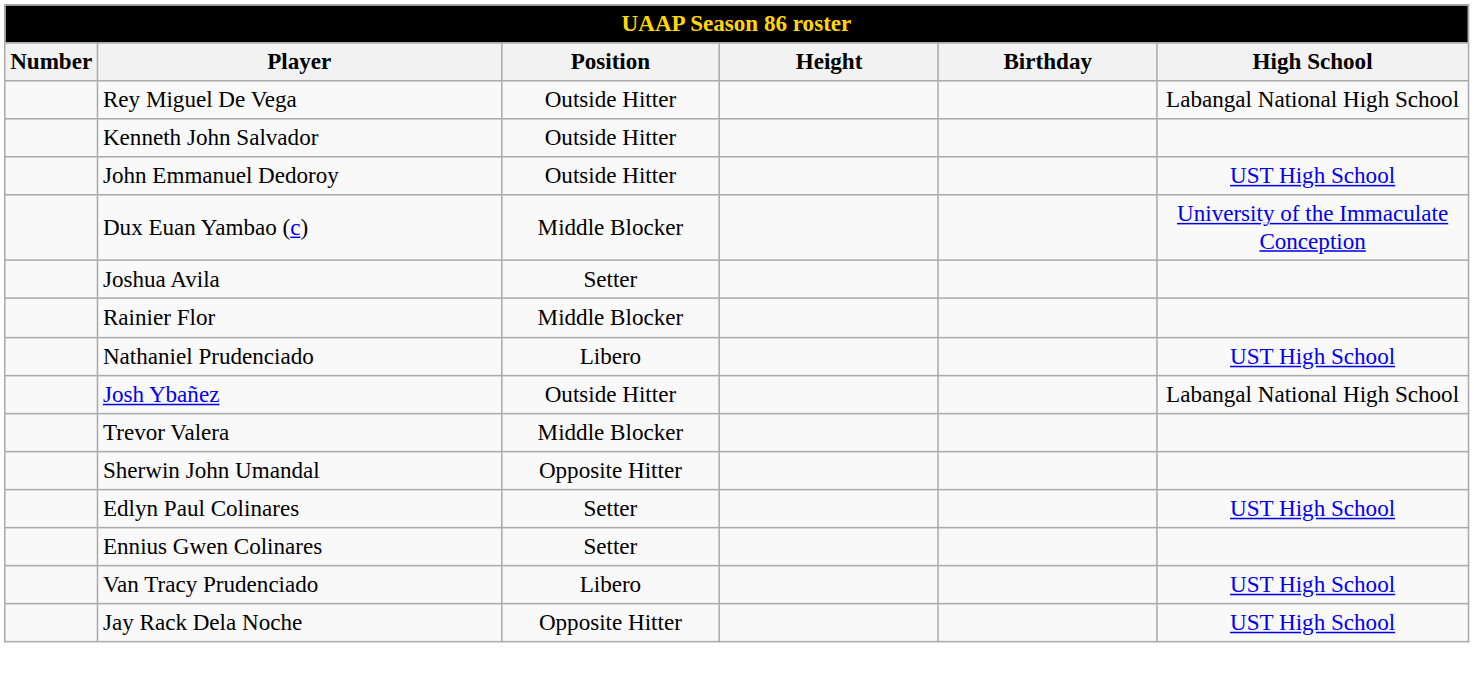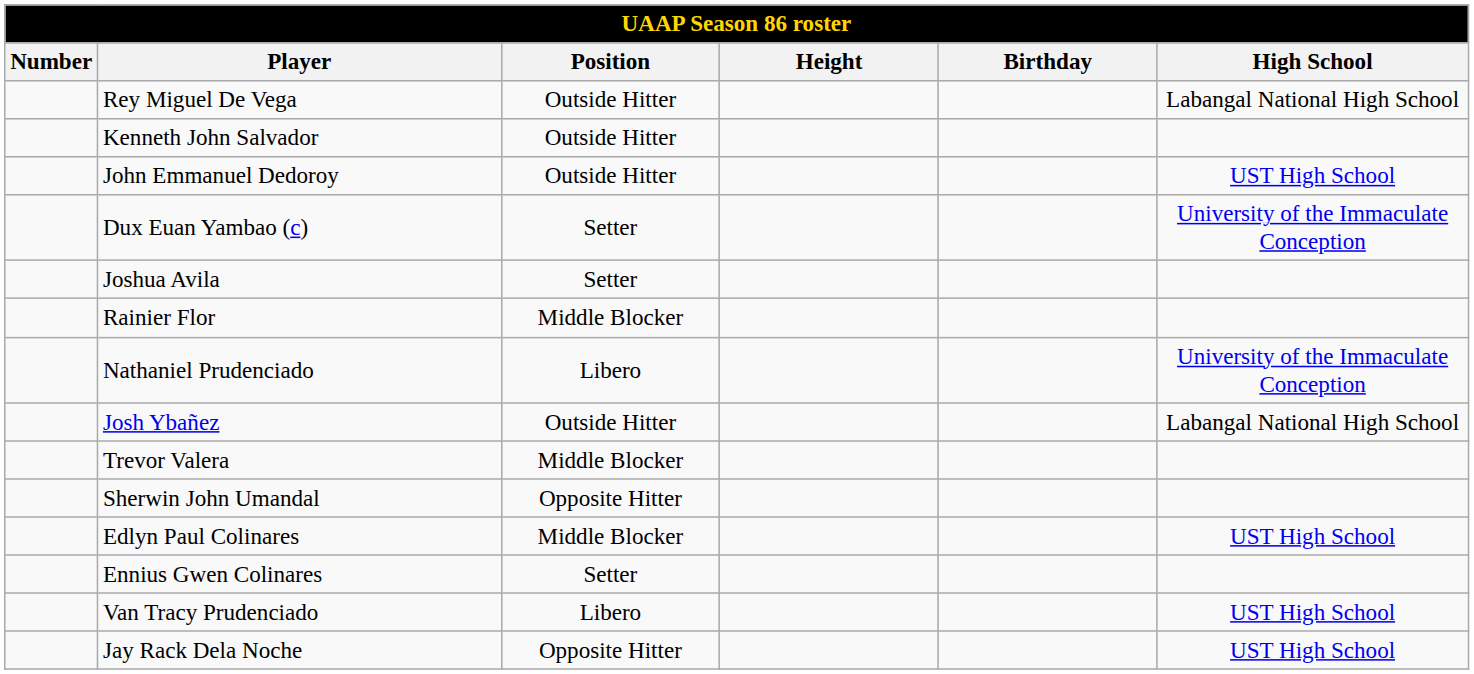 <table class="wikitable sortable" style="font-size:95%; text-align:left;">
 <tr>
 <th colspan="7" style= "background: black; color:gold; text-align: center"><strong>UAAP Season 86 roster</strong></th>
 </tr>
 <tr style="background:#FFFFFF; color: black">
 <th style= "align=center; width:1em;">Number</th>
 <th style= "align=center;width:17em;">Player</th>
 <th style= "align=center; width:9em;">Position</th>
 <th style= "align=center; width:9em;">Height</th>
 <th style= "align=center; width:9em;">Birthday</th>
 <th style= "align=center; width:13em;">High School</th>
 </tr>
 <tr align=center>
 <td></td>
 <td align=left>Rey Miguel De Vega</td>
 <td>Outside Hitter</td>
 <td></td>
 <td></td>
 <td>Labangal National High School</td>
 </tr>
 <tr align=center>
 <td></td>
 <td align=left>Kenneth John Salvador</td>
 <td>Outside Hitter</td>
 <td></td>
 <td></td>
 <td></td>
 </tr>
 <tr align=center>
 <td></td>
 <td align=left>John Emmanuel Dedoroy</td>
 <td>Outside Hitter</td>
 <td></td>
 <td align=right></td>
 <td><a href='#'>UST High School</a></td>
 </tr>
 <tr align=center>
 <td></td>
 <td align=left>Dux Euan Yambao (<a href='#'>c</a>)</td>
-<td>Middle Blocker</td>
+<td>Setter</td>
 <td></td>
 <td align=right></td>
 <td><a href='#'>University of the Immaculate Conception</a></td>
 </tr>
 <tr align=center>
 <td></td>
 <td align=left>Joshua Avila</td>
 <td>Setter</td>
 <td></td>
 <td></td>
 <td></td>
 </tr>
 <tr align=center>
 <td></td>
 <td align=left>Rainier Flor</td>
 <td>Middle Blocker</td>
 <td></td>
 <td></td>
 <td></td>
 </tr>
 <tr align=center>
 <td></td>
 <td align=left>Nathaniel Prudenciado</td>
 <td>Libero</td>
 <td></td>
 <td></td>
-<td><a href='#'>UST High School</a></td>
+<td><a href='#'>University of the Immaculate Conception</a></td>
 </tr>
 <tr align=center>
 <td></td>
 <td align=left><a href='#'>Josh Ybañez</a></td>
 <td>Outside Hitter</td>
 <td></td>
 <td align=right></td>
 <td>Labangal National High School</td>
 </tr>
 <tr align=center>
 <td></td>
 <td align=left>Trevor Valera</td>
 <td>Middle Blocker</td>
 <td></td>
 <td align=right></td>
 <td></td>
 </tr>
 <tr align=center>
 <td></td>
 <td align=left>Sherwin John Umandal</td>
 <td>Opposite Hitter</td>
 <td></td>
 <td></td>
 <td></td>
 </tr>
 <tr align=center>
 <td></td>
 <td align=left>Edlyn Paul Colinares</td>
-<td>Setter</td>
+<td>Middle Blocker</td>
 <td></td>
 <td></td>
 <td><a href='#'>UST High School</a></td>
 </tr>
 <tr align=center>
 <td></td>
 <td align=left>Ennius Gwen Colinares</td>
 <td>Setter</td>
 <td></td>
 <td></td>
 <td></td>
 </tr>
 <tr align=center>
 <td></td>
 <td align=left>Van Tracy Prudenciado</td>
 <td>Libero</td>
 <td></td>
 <td></td>
 <td><a href='#'>UST High School</a></td>
 </tr>
 <tr align=center>
 <td></td>
 <td align=left>Jay Rack Dela Noche</td>
 <td>Opposite Hitter</td>
 <td></td>
 <td></td>
 <td><a href='#'>UST High School</a></td>
 </tr>
 </table>
